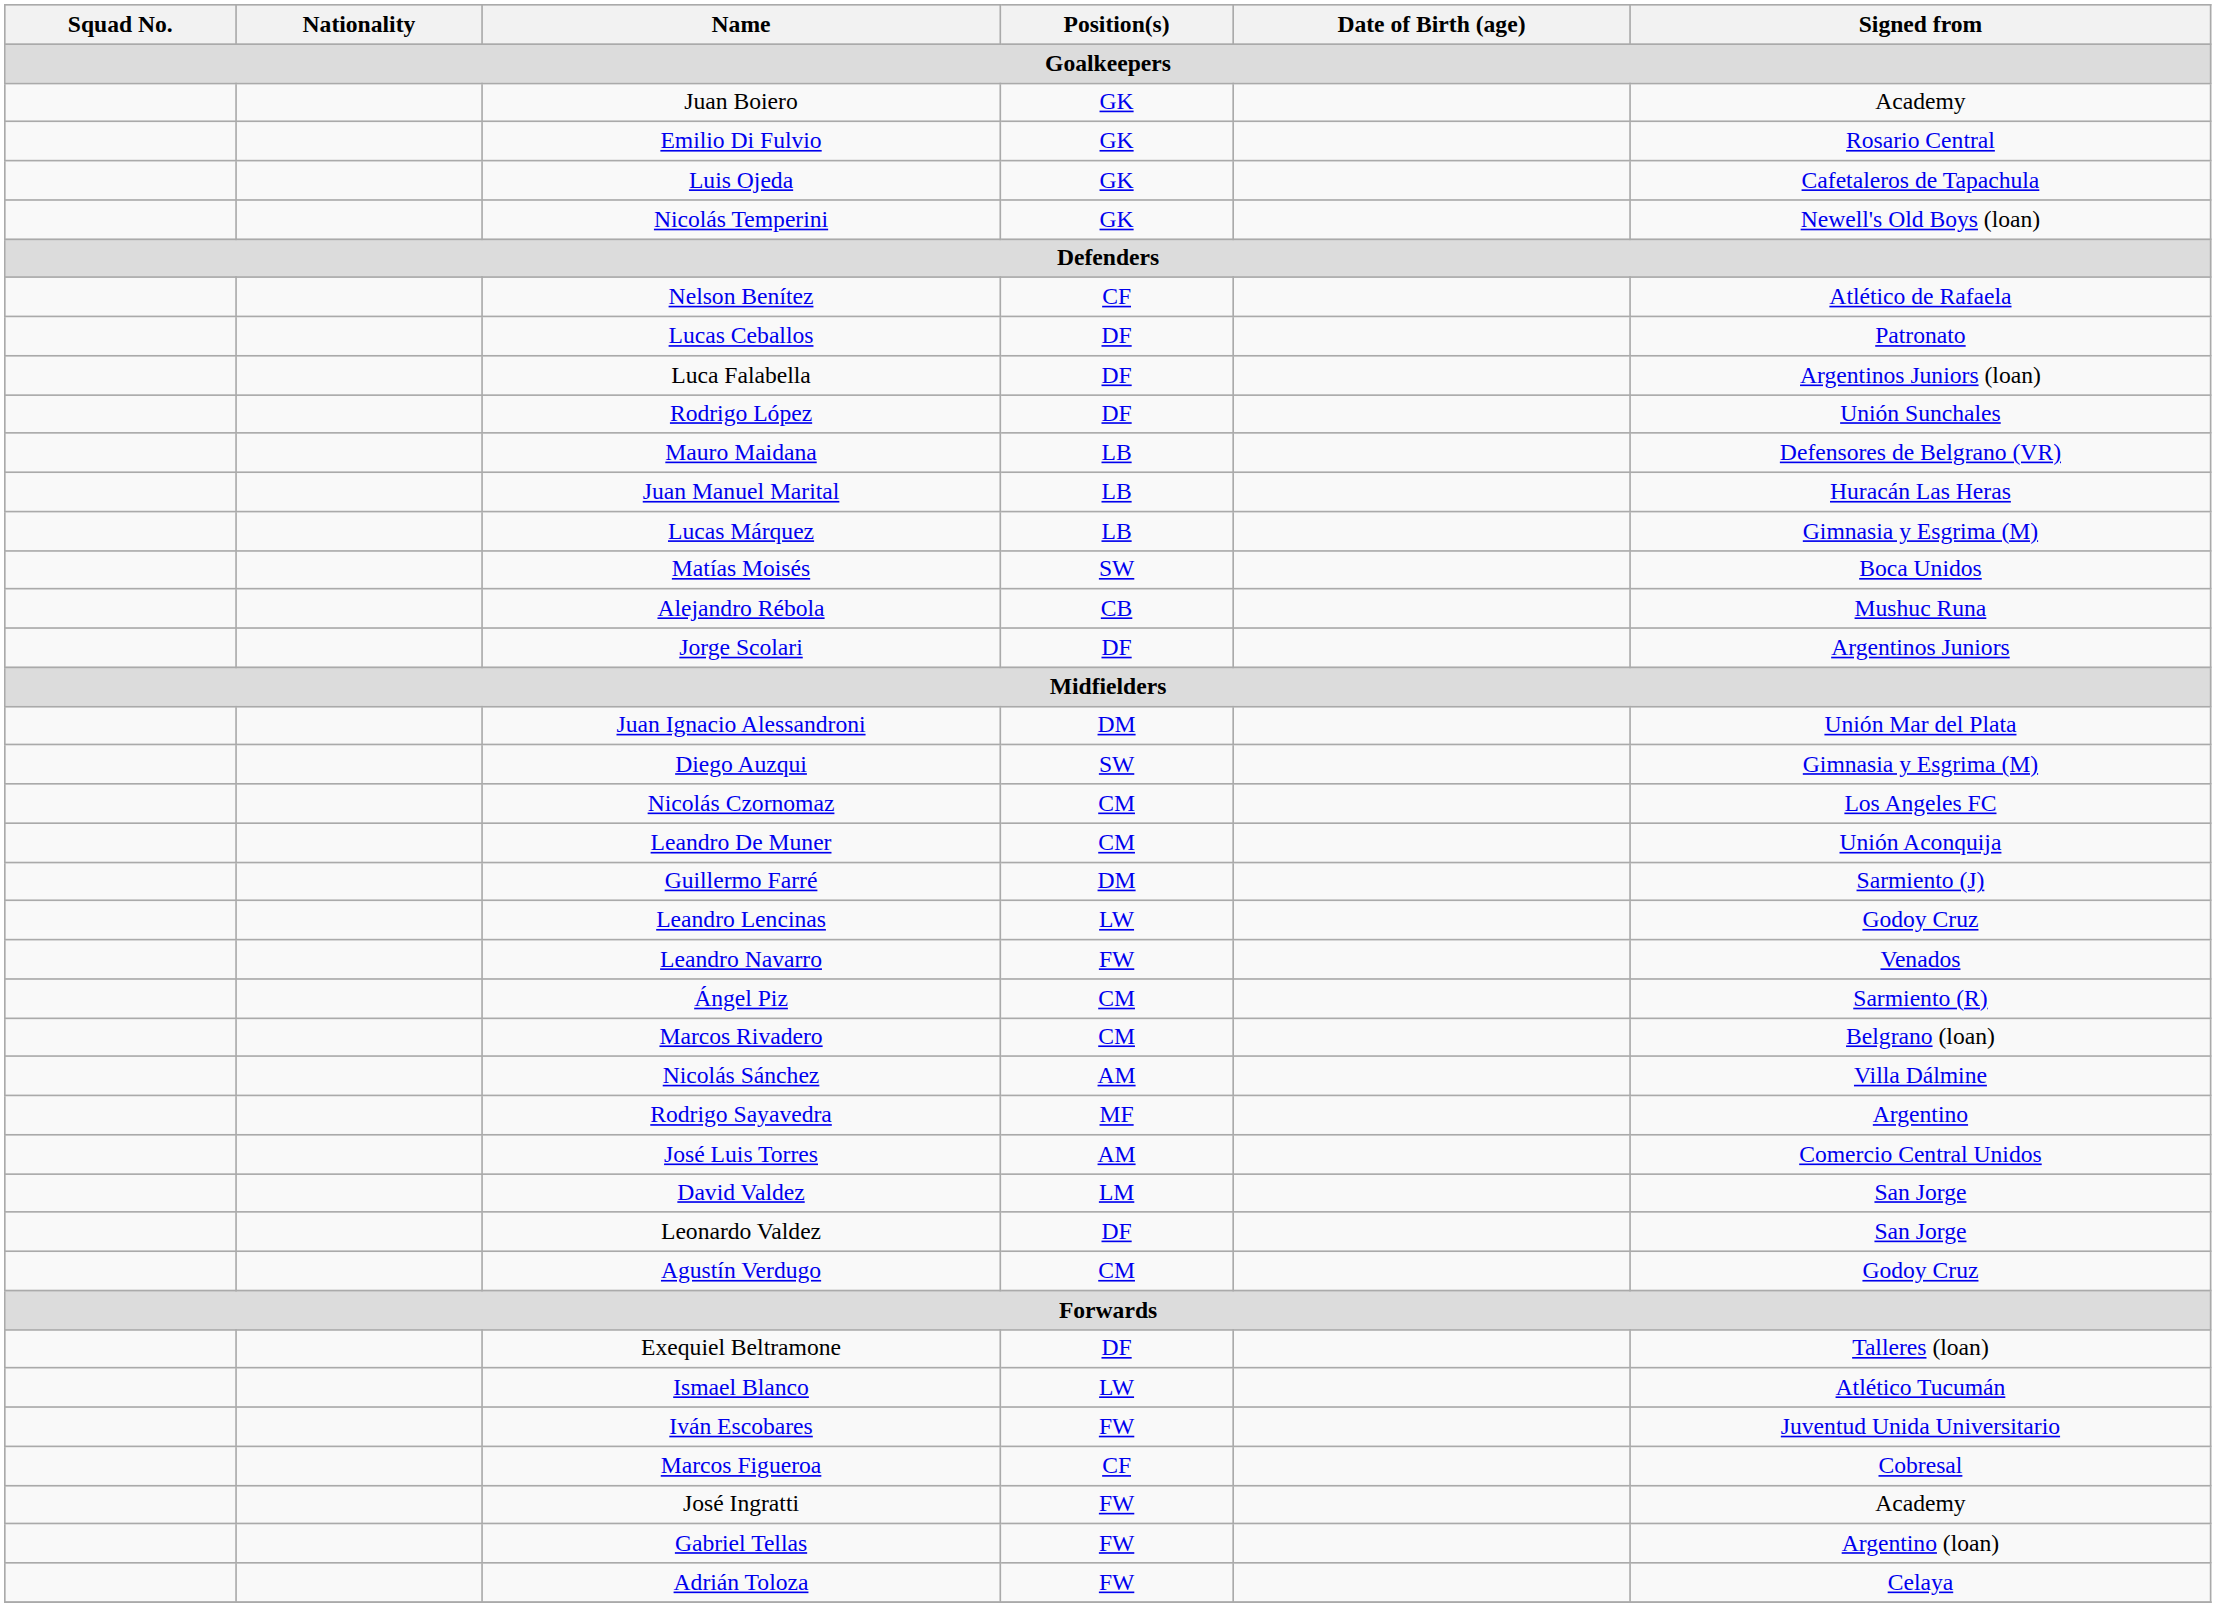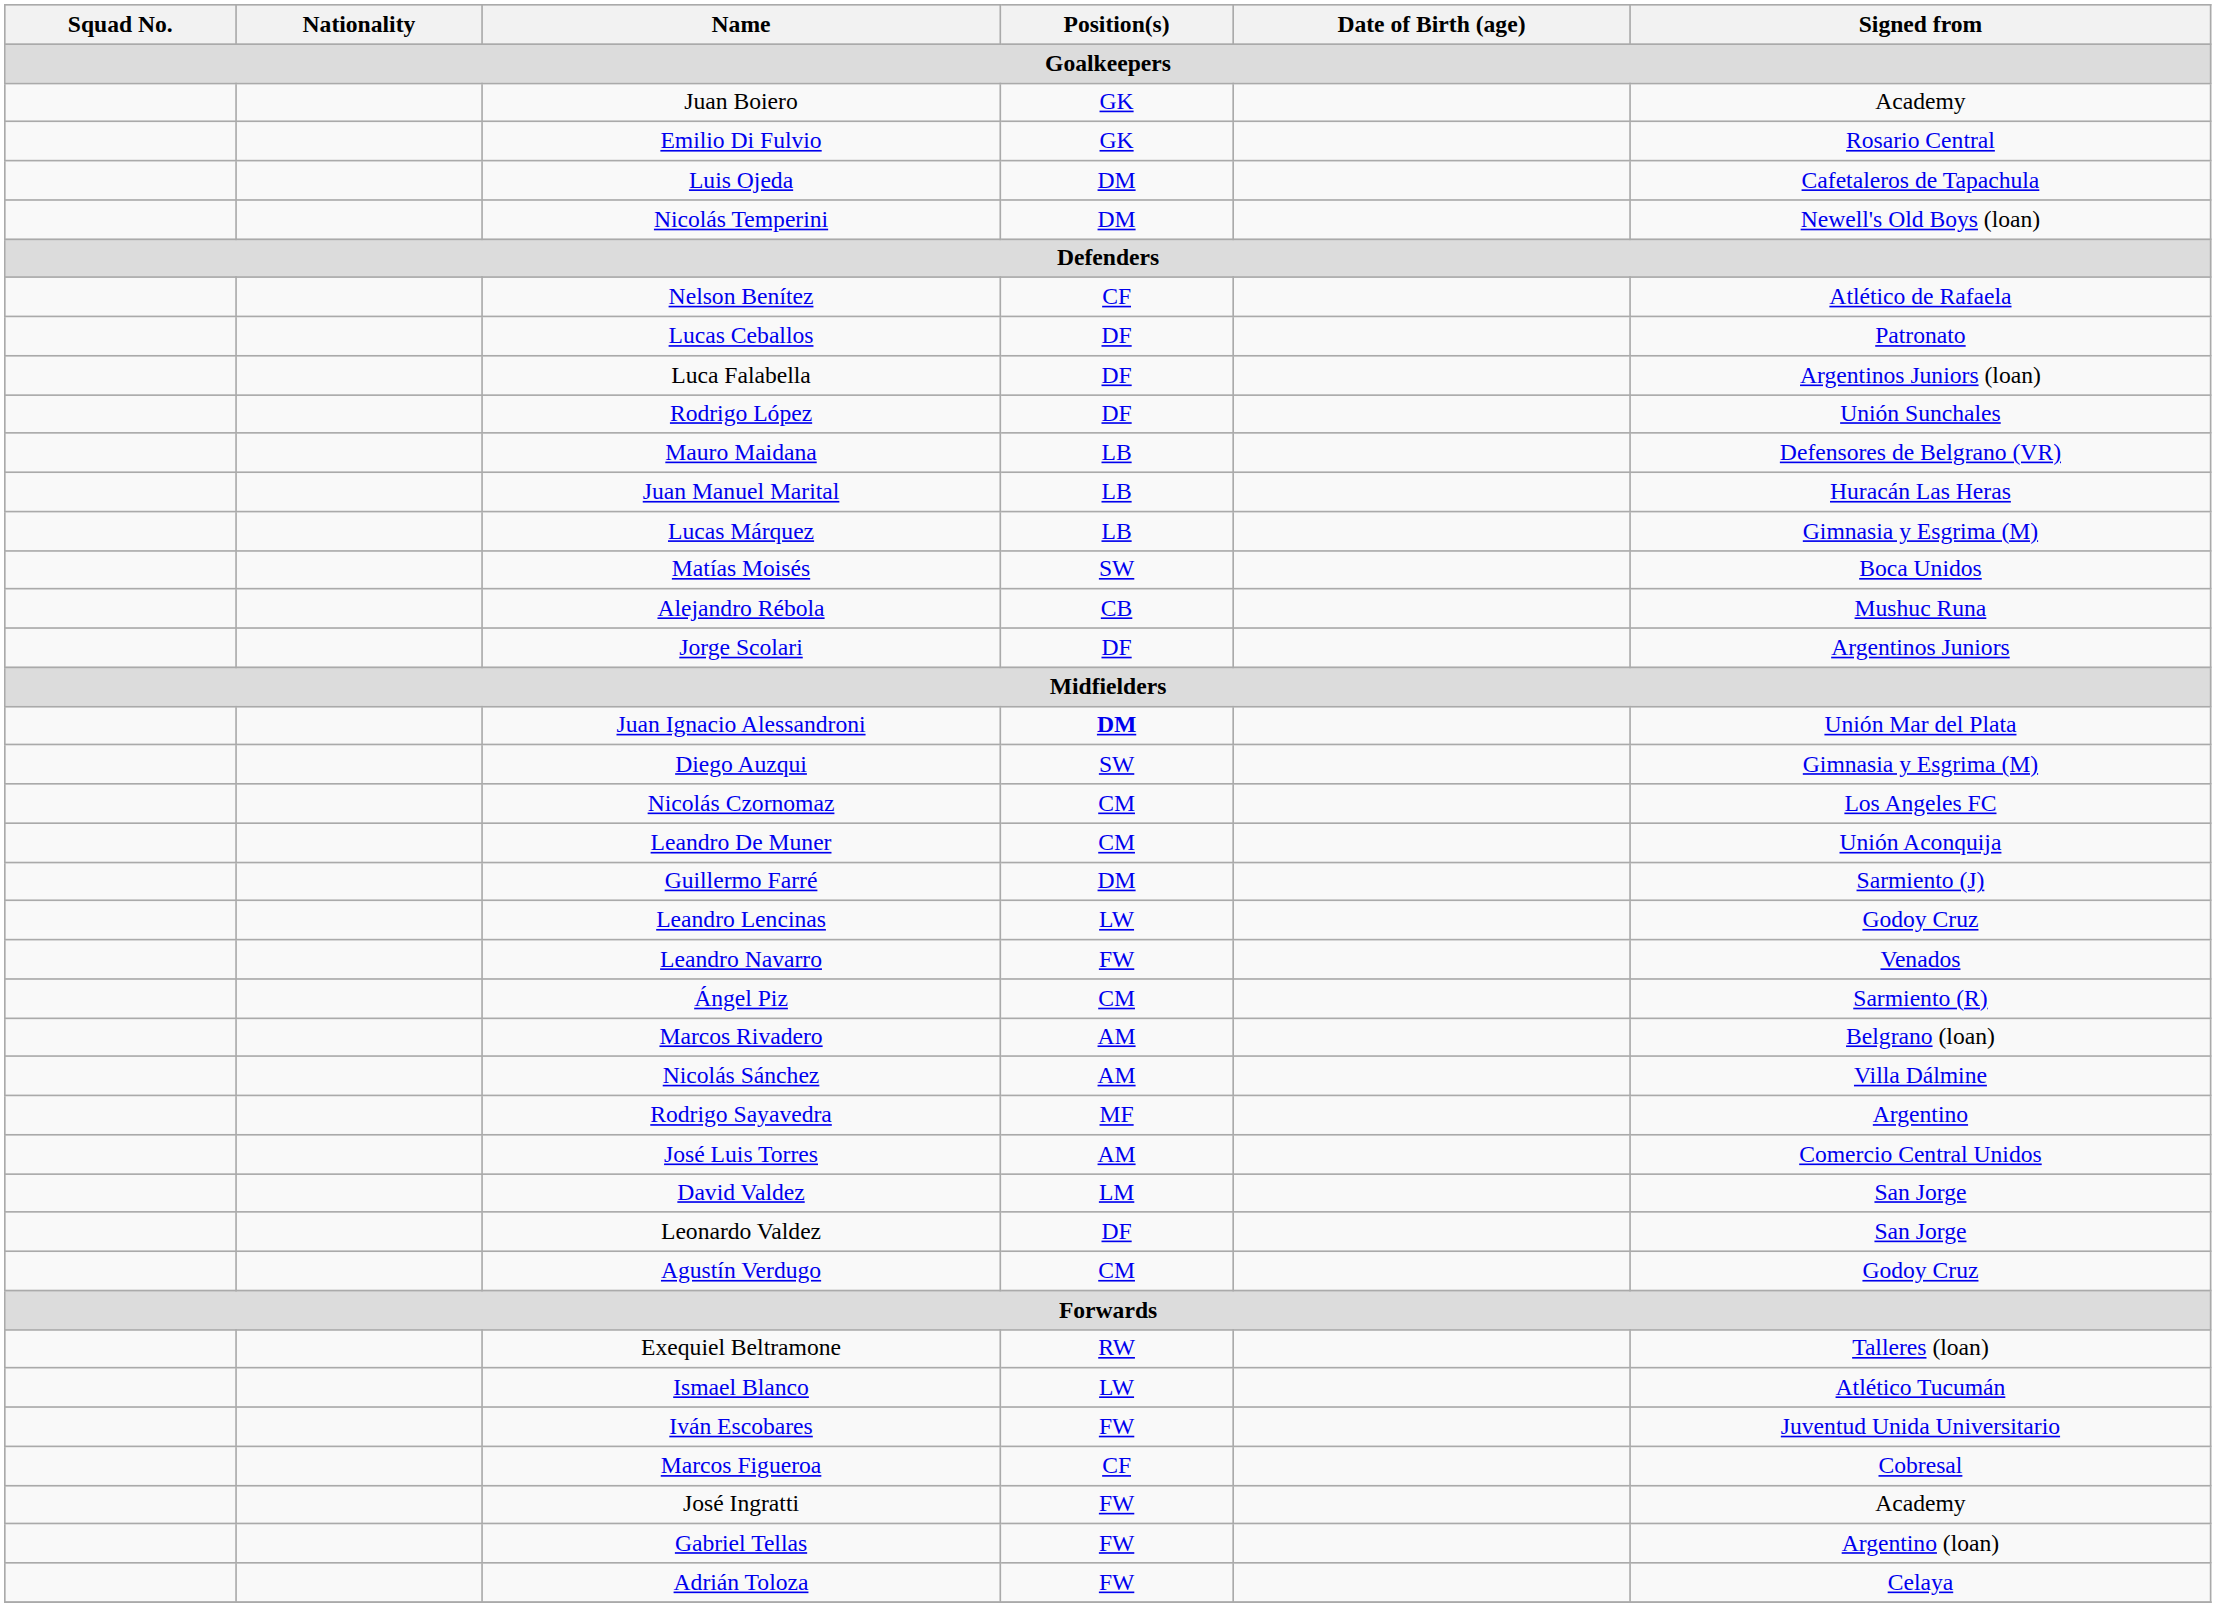 <table class="wikitable sortable" style="text-align:center; font-size:90%; width:85%;">
 <tr>
 <th style="background:#; color:; text-align:center;">Squad No.</th>
 <th style="background:#; color:; text-align:center;">Nationality</th>
 <th style="background:#; color:; text-align:center;">Name</th>
 <th style="background:#; color:; text-align:center;">Position(s)</th>
 <th style="background:#; color:; text-align:center;">Date of Birth (age)</th>
 <th style="background:#; color:; text-align:center;">Signed from</th>
 </tr>
 <tr>
 <th colspan="6" style="background:#dcdcdc; text-align:center;">Goalkeepers</th>
 </tr>
 <tr>
 <td></td>
 <td></td>
 <td>Juan Boiero</td>
 <td><a href='#'>GK</a></td>
 <td></td>
 <td>Academy</td>
 </tr>
 <tr>
 <td></td>
 <td></td>
 <td><a href='#'>Emilio Di Fulvio</a></td>
 <td><a href='#'>GK</a></td>
 <td></td>
 <td> <a href='#'>Rosario Central</a></td>
 </tr>
 <tr>
 <td></td>
 <td></td>
 <td><a href='#'>Luis Ojeda</a></td>
-<td><a href='#'>GK</a></td>
+<td><a href='#'>DM</a></td>
 <td></td>
 <td> <a href='#'>Cafetaleros de Tapachula</a></td>
 </tr>
 <tr>
 <td></td>
 <td></td>
 <td><a href='#'>Nicolás Temperini</a></td>
-<td><a href='#'>GK</a></td>
+<td><a href='#'>DM</a></td>
 <td></td>
 <td> <a href='#'>Newell's Old Boys</a> (loan)</td>
 </tr>
 <tr>
 <th colspan="7" style="background:#dcdcdc; text-align:center;">Defenders</th>
 </tr>
 <tr>
 <td></td>
 <td></td>
 <td><a href='#'>Nelson Benítez</a></td>
 <td><a href='#'>CF</a></td>
 <td></td>
 <td> <a href='#'>Atlético de Rafaela</a></td>
 </tr>
 <tr>
 <td></td>
 <td></td>
 <td><a href='#'>Lucas Ceballos</a></td>
 <td><a href='#'>DF</a></td>
 <td></td>
 <td> <a href='#'>Patronato</a></td>
 </tr>
 <tr>
 <td></td>
 <td></td>
 <td>Luca Falabella</td>
 <td><a href='#'>DF</a></td>
 <td></td>
 <td> <a href='#'>Argentinos Juniors</a> (loan)</td>
 </tr>
 <tr>
 <td></td>
 <td></td>
 <td><a href='#'>Rodrigo López</a></td>
 <td><a href='#'>DF</a></td>
 <td></td>
 <td> <a href='#'>Unión Sunchales</a></td>
 </tr>
 <tr>
 <td></td>
 <td></td>
 <td><a href='#'>Mauro Maidana</a></td>
 <td><a href='#'>LB</a></td>
 <td></td>
 <td> <a href='#'>Defensores de Belgrano (VR)</a></td>
 </tr>
 <tr>
 <td></td>
 <td></td>
 <td><a href='#'>Juan Manuel Marital</a></td>
 <td><a href='#'>LB</a></td>
 <td></td>
 <td> <a href='#'>Huracán Las Heras</a></td>
 </tr>
 <tr>
 <td></td>
 <td></td>
 <td><a href='#'>Lucas Márquez</a></td>
 <td><a href='#'>LB</a></td>
 <td></td>
 <td> <a href='#'>Gimnasia y Esgrima (M)</a></td>
 </tr>
 <tr>
 <td></td>
 <td></td>
 <td><a href='#'>Matías Moisés</a></td>
 <td><a href='#'>SW</a></td>
 <td></td>
 <td> <a href='#'>Boca Unidos</a></td>
 </tr>
 <tr>
 <td></td>
 <td></td>
 <td><a href='#'>Alejandro Rébola</a></td>
 <td><a href='#'>CB</a></td>
 <td></td>
 <td> <a href='#'>Mushuc Runa</a></td>
 </tr>
 <tr>
 <td></td>
 <td></td>
 <td><a href='#'>Jorge Scolari</a></td>
 <td><a href='#'>DF</a></td>
 <td></td>
 <td> <a href='#'>Argentinos Juniors</a></td>
 </tr>
 <tr>
 <th colspan="7" style="background:#dcdcdc; text-align:center;">Midfielders</th>
 </tr>
 <tr>
 <td></td>
 <td></td>
 <td><a href='#'>Juan Ignacio Alessandroni</a></td>
-<td><a href='#'>DM</a></td>
+<td><strong><a href='#'>DM</a></strong></td>
 <td></td>
 <td> <a href='#'>Unión Mar del Plata</a></td>
 </tr>
 <tr>
 <td></td>
 <td></td>
 <td><a href='#'>Diego Auzqui</a></td>
 <td><a href='#'>SW</a></td>
 <td></td>
 <td> <a href='#'>Gimnasia y Esgrima (M)</a></td>
 </tr>
 <tr>
 <td></td>
 <td></td>
 <td><a href='#'>Nicolás Czornomaz</a></td>
 <td><a href='#'>CM</a></td>
 <td></td>
 <td> <a href='#'>Los Angeles FC</a></td>
 </tr>
 <tr>
 <td></td>
 <td></td>
 <td><a href='#'>Leandro De Muner</a></td>
 <td><a href='#'>CM</a></td>
 <td></td>
 <td> <a href='#'>Unión Aconquija</a></td>
 </tr>
 <tr>
 <td></td>
 <td></td>
 <td><a href='#'>Guillermo Farré</a></td>
 <td><a href='#'>DM</a></td>
 <td></td>
 <td> <a href='#'>Sarmiento (J)</a></td>
 </tr>
 <tr>
 <td></td>
 <td></td>
 <td><a href='#'>Leandro Lencinas</a></td>
 <td><a href='#'>LW</a></td>
 <td></td>
 <td> <a href='#'>Godoy Cruz</a></td>
 </tr>
 <tr>
 <td></td>
 <td></td>
 <td><a href='#'>Leandro Navarro</a></td>
 <td><a href='#'>FW</a></td>
 <td></td>
 <td> <a href='#'>Venados</a></td>
 </tr>
 <tr>
 <td></td>
 <td></td>
 <td><a href='#'>Ángel Piz</a></td>
 <td><a href='#'>CM</a></td>
 <td></td>
 <td> <a href='#'>Sarmiento (R)</a></td>
 </tr>
 <tr>
 <td></td>
 <td></td>
 <td><a href='#'>Marcos Rivadero</a></td>
-<td><a href='#'>CM</a></td>
+<td><a href='#'>AM</a></td>
 <td></td>
 <td> <a href='#'>Belgrano</a> (loan)</td>
 </tr>
 <tr>
 <td></td>
 <td></td>
 <td><a href='#'>Nicolás Sánchez</a></td>
 <td><a href='#'>AM</a></td>
 <td></td>
 <td> <a href='#'>Villa Dálmine</a></td>
 </tr>
 <tr>
 <td></td>
 <td></td>
 <td><a href='#'>Rodrigo Sayavedra</a></td>
 <td><a href='#'>MF</a></td>
 <td></td>
 <td> <a href='#'>Argentino</a></td>
 </tr>
 <tr>
 <td></td>
 <td></td>
 <td><a href='#'>José Luis Torres</a></td>
 <td><a href='#'>AM</a></td>
 <td></td>
 <td> <a href='#'>Comercio Central Unidos</a></td>
 </tr>
 <tr>
 <td></td>
 <td></td>
 <td><a href='#'>David Valdez</a></td>
 <td><a href='#'>LM</a></td>
 <td></td>
 <td> <a href='#'>San Jorge</a></td>
 </tr>
 <tr>
 <td></td>
 <td></td>
 <td>Leonardo Valdez</td>
 <td><a href='#'>DF</a></td>
 <td></td>
 <td> <a href='#'>San Jorge</a></td>
 </tr>
 <tr>
 <td></td>
 <td></td>
 <td><a href='#'>Agustín Verdugo</a></td>
 <td><a href='#'>CM</a></td>
 <td></td>
 <td> <a href='#'>Godoy Cruz</a></td>
 </tr>
 <tr>
 <th colspan="7" style="background:#dcdcdc; text-align:center;">Forwards</th>
 </tr>
 <tr>
 <td></td>
 <td></td>
 <td>Exequiel Beltramone</td>
-<td><a href='#'>DF</a></td>
+<td><a href='#'>RW</a></td>
 <td></td>
 <td> <a href='#'>Talleres</a> (loan)</td>
 </tr>
 <tr>
 <td></td>
 <td></td>
 <td><a href='#'>Ismael Blanco</a></td>
 <td><a href='#'>LW</a></td>
 <td></td>
 <td> <a href='#'>Atlético Tucumán</a></td>
 </tr>
 <tr>
 <td></td>
 <td></td>
 <td><a href='#'>Iván Escobares</a></td>
 <td><a href='#'>FW</a></td>
 <td></td>
 <td> <a href='#'>Juventud Unida Universitario</a></td>
 </tr>
 <tr>
 <td></td>
 <td></td>
 <td><a href='#'>Marcos Figueroa</a></td>
 <td><a href='#'>CF</a></td>
 <td></td>
 <td> <a href='#'>Cobresal</a></td>
 </tr>
 <tr>
 <td></td>
 <td></td>
 <td>José Ingratti</td>
 <td><a href='#'>FW</a></td>
 <td></td>
 <td>Academy</td>
 </tr>
 <tr>
 <td></td>
 <td></td>
 <td><a href='#'>Gabriel Tellas</a></td>
 <td><a href='#'>FW</a></td>
 <td></td>
 <td> <a href='#'>Argentino</a> (loan)</td>
 </tr>
 <tr>
 <td></td>
 <td></td>
 <td><a href='#'>Adrián Toloza</a></td>
 <td><a href='#'>FW</a></td>
 <td></td>
 <td> <a href='#'>Celaya</a></td>
 </tr>
 <tr>
 </tr>
 </table>
